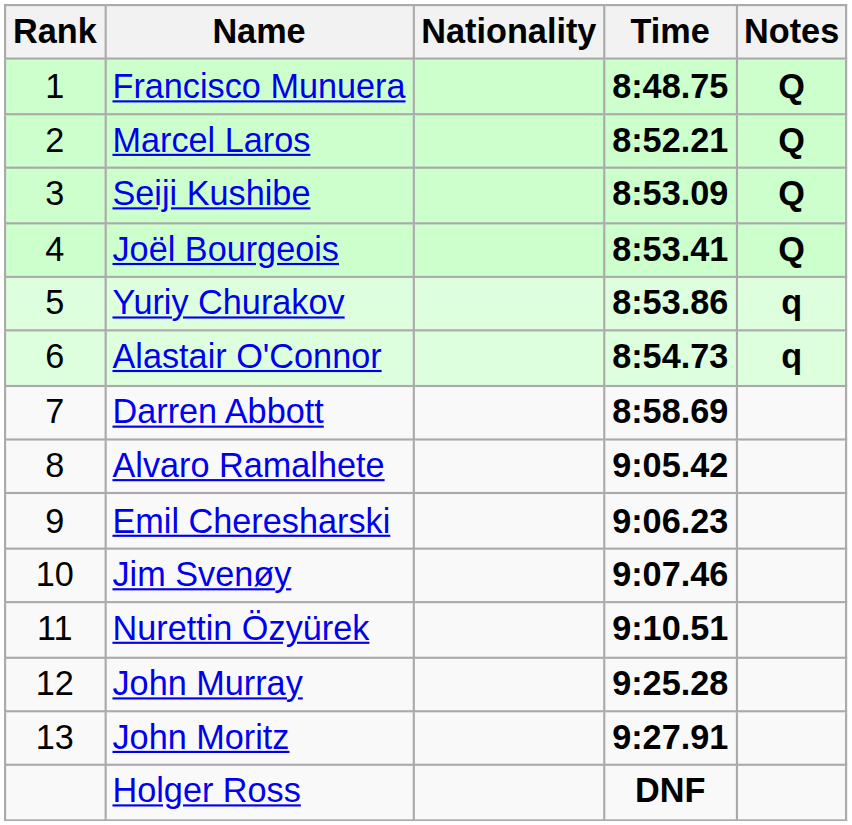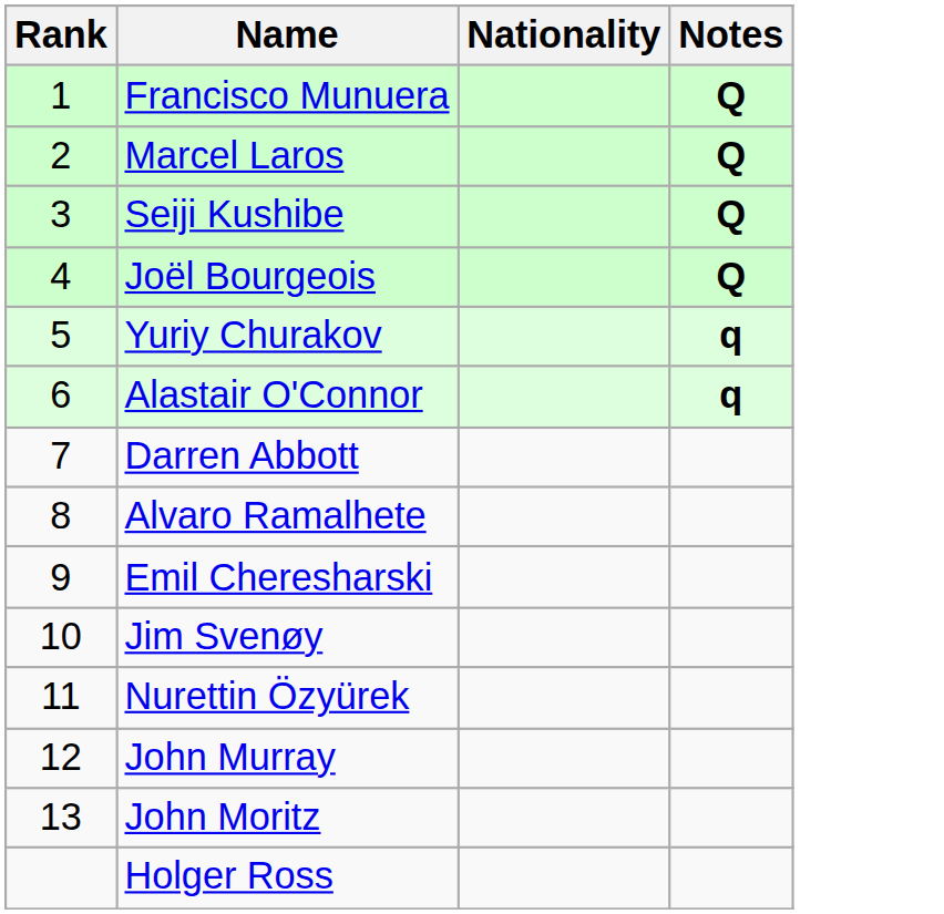 <table class="wikitable sortable" style="text-align:center">
 <tr>
 <th>Rank</th>
 <th>Name</th>
 <th>Nationality</th>
-<th>Time</th>
 <th>Notes</th>
 </tr>
 <tr bgcolor=ccffcc>
 <td>1</td>
 <td align=left><a href='#'>Francisco Munuera</a></td>
 <td align=left></td>
-<td><strong>8:48.75</strong></td>
 <td><strong>Q</strong></td>
 </tr>
 <tr bgcolor=ccffcc>
 <td>2</td>
 <td align=left><a href='#'>Marcel Laros</a></td>
 <td align=left></td>
-<td><strong>8:52.21</strong></td>
 <td><strong>Q</strong></td>
 </tr>
 <tr bgcolor=ccffcc>
 <td>3</td>
 <td align=left><a href='#'>Seiji Kushibe</a></td>
 <td align=left></td>
-<td><strong>8:53.09</strong></td>
 <td><strong>Q</strong></td>
 </tr>
 <tr bgcolor=ccffcc>
 <td>4</td>
 <td align=left><a href='#'>Joël Bourgeois</a></td>
 <td align=left></td>
-<td><strong>8:53.41</strong></td>
 <td><strong>Q</strong></td>
 </tr>
 <tr bgcolor=ddffdd>
 <td>5</td>
 <td align=left><a href='#'>Yuriy Churakov</a></td>
 <td align=left></td>
-<td><strong>8:53.86</strong></td>
 <td><strong>q</strong></td>
 </tr>
 <tr bgcolor=ddffdd>
 <td>6</td>
 <td align=left><a href='#'>Alastair O'Connor</a></td>
 <td align=left></td>
-<td><strong>8:54.73</strong></td>
 <td><strong>q</strong></td>
 </tr>
 <tr>
 <td>7</td>
 <td align=left><a href='#'>Darren Abbott</a></td>
 <td align=left></td>
-<td><strong>8:58.69</strong></td>
 <td></td>
 </tr>
 <tr>
 <td>8</td>
 <td align=left><a href='#'>Alvaro Ramalhete</a></td>
 <td align=left></td>
-<td><strong>9:05.42</strong></td>
 <td></td>
 </tr>
 <tr>
 <td>9</td>
 <td align=left><a href='#'>Emil Cheresharski</a></td>
 <td align=left></td>
-<td><strong>9:06.23</strong></td>
 <td></td>
 </tr>
 <tr>
 <td>10</td>
 <td align=left><a href='#'>Jim Svenøy</a></td>
 <td align=left></td>
-<td><strong>9:07.46</strong></td>
 <td></td>
 </tr>
 <tr>
 <td>11</td>
 <td align=left><a href='#'>Nurettin Özyürek</a></td>
 <td align=left></td>
-<td><strong>9:10.51</strong></td>
 <td></td>
 </tr>
 <tr>
 <td>12</td>
 <td align=left><a href='#'>John Murray</a></td>
 <td align=left></td>
-<td><strong>9:25.28</strong></td>
 <td></td>
 </tr>
 <tr>
 <td>13</td>
 <td align=left><a href='#'>John Moritz</a></td>
 <td align=left></td>
-<td><strong>9:27.91</strong></td>
 <td></td>
 </tr>
 <tr>
 <td></td>
 <td align=left><a href='#'>Holger Ross</a></td>
 <td align=left></td>
-<td><strong>DNF</strong></td>
 <td></td>
 </tr>
 </table>
